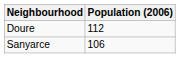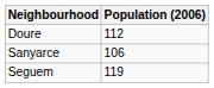 <table class="wikitable">
 <tr>
 <th>Neighbourhood</th>
 <th>Population (2006)</th>
 </tr>
 <tr>
 <td>Doure</td>
 <td>112</td>
 </tr>
 <tr>
 <td>Sanyarce</td>
 <td>106</td>
 </tr>
+<tr>
+<td>Seguem</td>
+<td>119</td>
+</tr>
 </table>
